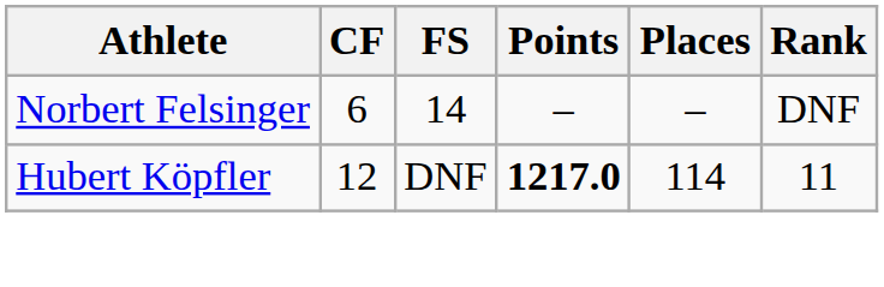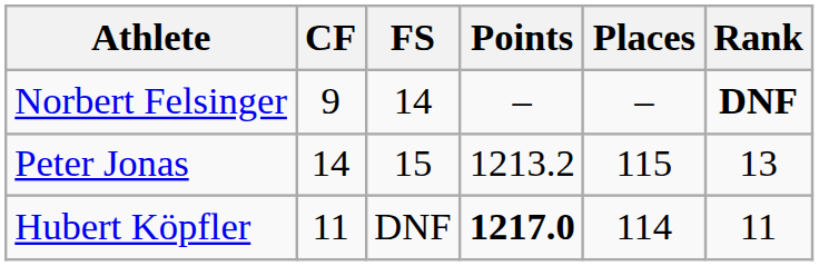 <table class="wikitable" border="1" style="font-size:90%">
 <tr>
 <th>Athlete</th>
 <th>CF</th>
 <th>FS</th>
 <th>Points</th>
 <th>Places</th>
 <th>Rank</th>
 </tr>
 <tr align=center>
 <td align=left><a href='#'>Norbert Felsinger</a></td>
-<td>6</td>
+<td>9</td>
 <td>14</td>
 <td>–</td>
 <td>–</td>
-<td>DNF</td>
+<td><strong>DNF</strong></td>
+</tr>
+<tr align=center>
+<td align=left><a href='#'>Peter Jonas</a></td>
+<td>14</td>
+<td>15</td>
+<td>1213.2</td>
+<td>115</td>
+<td>13</td>
 </tr>
 <tr align=center>
 <td align=left><a href='#'>Hubert Köpfler</a></td>
-<td>12</td>
+<td>11</td>
 <td>DNF</td>
 <td><strong>1217.0</strong></td>
 <td>114</td>
 <td>11</td>
 </tr>
 </table>
